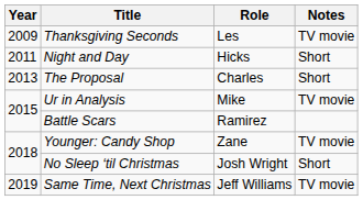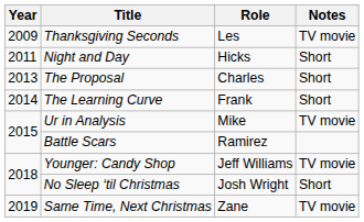 <table class="wikitable sortable">
 <tr>
 <th>Year</th>
 <th>Title</th>
 <th>Role</th>
 <th class="unsortable">Notes</th>
 </tr>
 <tr>
 <td>2009</td>
 <td><em>Thanksgiving Seconds</em></td>
 <td>Les</td>
 <td>TV movie</td>
 </tr>
 <tr>
 <td>2011</td>
 <td><em>Night and Day</em></td>
 <td>Hicks</td>
 <td>Short</td>
 </tr>
 <tr>
 <td>2013</td>
 <td><em>The Proposal</em></td>
 <td>Charles</td>
 <td>Short</td>
 </tr>
 <tr>
+<td>2014</td>
+<td><em>The Learning Curve</em></td>
+<td>Frank</td>
+<td>Short</td>
+</tr>
+<tr>
 <td rowspan="2">2015</td>
 <td><em>Ur in Analysis</em></td>
 <td>Mike</td>
 <td>TV movie</td>
 </tr>
 <tr>
 <td><em>Battle Scars</em></td>
 <td>Ramirez</td>
 <td></td>
 </tr>
 <tr>
 <td rowspan="2">2018</td>
 <td><em>Younger: Candy Shop</em></td>
-<td>Zane</td>
+<td>Jeff Williams</td>
 <td>TV movie</td>
 </tr>
 <tr>
 <td><em>No Sleep ‘til Christmas</em></td>
 <td>Josh Wright</td>
 <td>Short</td>
 </tr>
 <tr>
 <td>2019</td>
 <td><em>Same Time, Next Christmas</em></td>
-<td>Jeff Williams</td>
+<td>Zane</td>
 <td>TV movie</td>
 </tr>
 </table>
